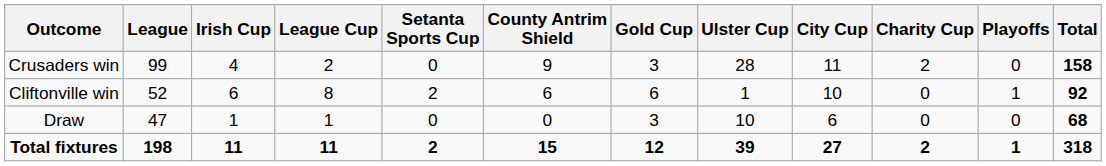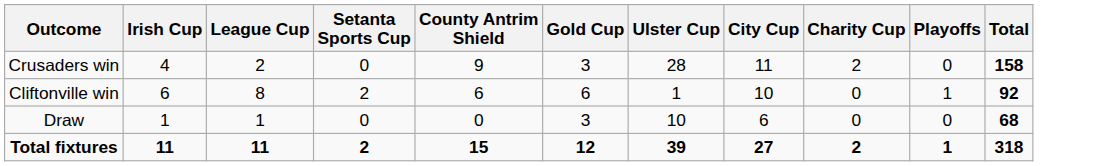 <table class="wikitable sortable" style="font-size:95%; text-align:center">
 <tr>
 <th>Outcome</th>
-<th>League</th>
 <th>Irish Cup</th>
 <th>League Cup</th>
 <th>Setanta <br> Sports Cup</th>
 <th>County Antrim <br> Shield</th>
 <th>Gold Cup</th>
 <th>Ulster Cup</th>
 <th>City Cup</th>
 <th>Charity Cup</th>
 <th>Playoffs</th>
 <th>Total</th>
 </tr>
 <tr>
 <td>Crusaders win</td>
-<td>99</td>
 <td>4</td>
 <td>2</td>
 <td>0</td>
 <td>9</td>
 <td>3</td>
 <td>28</td>
 <td>11</td>
 <td>2</td>
 <td>0</td>
 <td><strong>158</strong></td>
 </tr>
 <tr>
 <td>Cliftonville win</td>
-<td>52</td>
 <td>6</td>
 <td>8</td>
 <td>2</td>
 <td>6</td>
 <td>6</td>
 <td>1</td>
 <td>10</td>
 <td>0</td>
 <td>1</td>
 <td><strong>92</strong></td>
 </tr>
 <tr>
 <td>Draw</td>
-<td>47</td>
 <td>1</td>
 <td>1</td>
 <td>0</td>
 <td>0</td>
 <td>3</td>
 <td>10</td>
 <td>6</td>
 <td>0</td>
 <td>0</td>
 <td><strong>68</strong></td>
 </tr>
 <tr>
 <td><strong>Total fixtures</strong></td>
-<td><strong>198</strong></td>
 <td><strong>11</strong></td>
 <td><strong>11</strong></td>
 <td><strong>2</strong></td>
 <td><strong>15</strong></td>
 <td><strong>12</strong></td>
 <td><strong>39</strong></td>
 <td><strong>27</strong></td>
 <td><strong>2</strong></td>
 <td><strong>1</strong></td>
 <td><strong>318</strong></td>
 </tr>
 </table>
